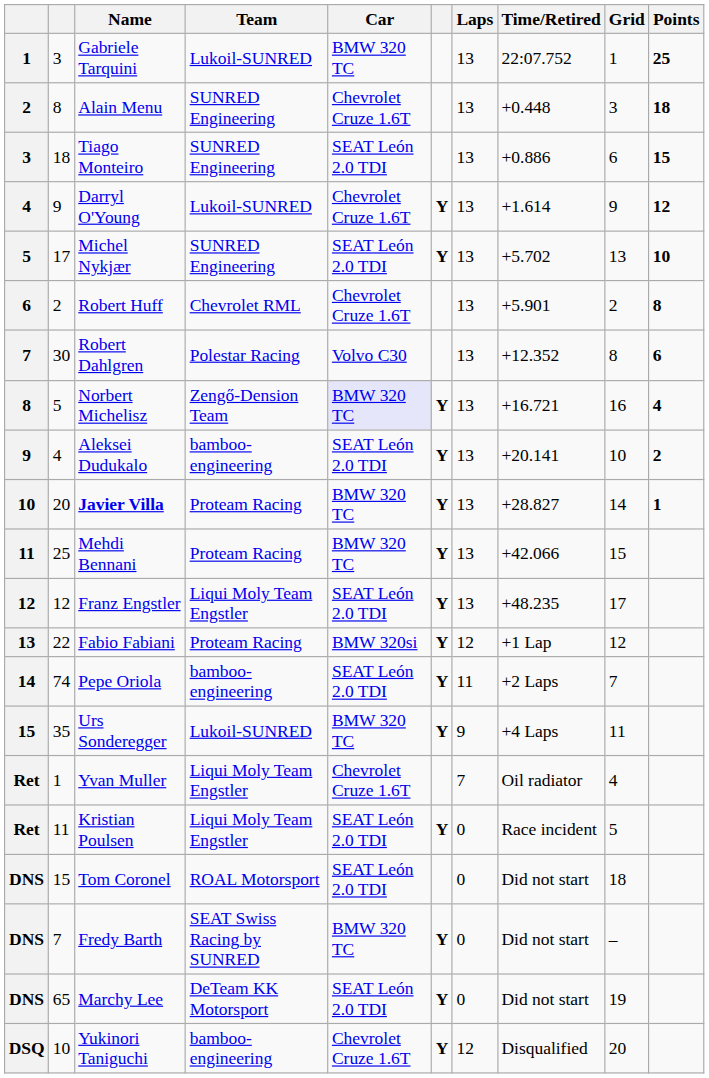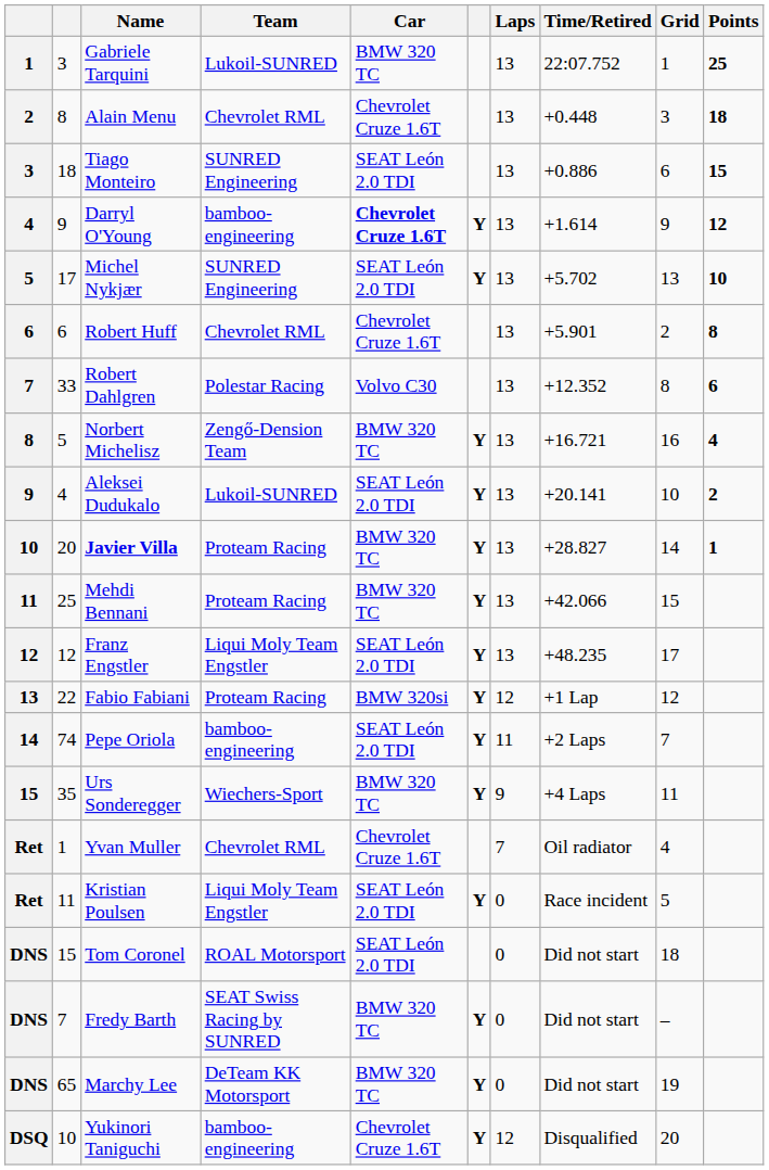 <table class="wikitable sortable" style="font-size: 95%;">
 <tr>
 <th></th>
 <th></th>
 <th>Name</th>
 <th>Team</th>
 <th>Car</th>
 <th></th>
 <th>Laps</th>
 <th>Time/Retired</th>
 <th>Grid</th>
 <th>Points</th>
 </tr>
 <tr>
 <th>1</th>
 <td>3</td>
 <td> <a href='#'>Gabriele Tarquini</a></td>
 <td><a href='#'>Lukoil-SUNRED</a></td>
 <td><a href='#'>BMW 320 TC</a></td>
 <td></td>
 <td>13</td>
 <td>22:07.752</td>
 <td>1</td>
 <td><strong>25</strong></td>
 </tr>
 <tr>
 <th>2</th>
 <td>8</td>
 <td> <a href='#'>Alain Menu</a></td>
-<td><a href='#'>SUNRED Engineering</a></td>
+<td><a href='#'>Chevrolet RML</a></td>
 <td><a href='#'>Chevrolet Cruze 1.6T</a></td>
 <td></td>
 <td>13</td>
 <td>+0.448</td>
 <td>3</td>
 <td><strong>18</strong></td>
 </tr>
 <tr>
 <th>3</th>
 <td>18</td>
 <td> <a href='#'>Tiago Monteiro</a></td>
 <td><a href='#'>SUNRED Engineering</a></td>
 <td><a href='#'>SEAT León 2.0 TDI</a></td>
 <td></td>
 <td>13</td>
 <td>+0.886</td>
 <td>6</td>
 <td><strong>15</strong></td>
 </tr>
 <tr>
 <th>4</th>
 <td>9</td>
 <td> <a href='#'>Darryl O'Young</a></td>
-<td><a href='#'>Lukoil-SUNRED</a></td>
-<td><a href='#'>Chevrolet Cruze 1.6T</a></td>
+<td><a href='#'>bamboo-engineering</a></td>
+<td><strong><a href='#'>Chevrolet Cruze 1.6T</a></strong></td>
 <td align=center><strong><span>Y</span></strong></td>
 <td>13</td>
 <td>+1.614</td>
 <td>9</td>
 <td><strong>12</strong></td>
 </tr>
 <tr>
 <th>5</th>
 <td>17</td>
 <td> <a href='#'>Michel Nykjær</a></td>
 <td><a href='#'>SUNRED Engineering</a></td>
 <td><a href='#'>SEAT León 2.0 TDI</a></td>
 <td align=center><strong><span>Y</span></strong></td>
 <td>13</td>
 <td>+5.702</td>
 <td>13</td>
 <td><strong>10</strong></td>
 </tr>
 <tr>
 <th>6</th>
-<td>2</td>
+<td>6</td>
 <td> <a href='#'>Robert Huff</a></td>
 <td><a href='#'>Chevrolet RML</a></td>
 <td><a href='#'>Chevrolet Cruze 1.6T</a></td>
 <td></td>
 <td>13</td>
 <td>+5.901</td>
 <td>2</td>
 <td><strong>8</strong></td>
 </tr>
 <tr>
 <th>7</th>
-<td>30</td>
+<td>33</td>
 <td> <a href='#'>Robert Dahlgren</a></td>
 <td><a href='#'>Polestar Racing</a></td>
 <td><a href='#'>Volvo C30</a></td>
 <td></td>
 <td>13</td>
 <td>+12.352</td>
 <td>8</td>
 <td><strong>6</strong></td>
 </tr>
 <tr>
 <th>8</th>
 <td>5</td>
 <td> <a href='#'>Norbert Michelisz</a></td>
 <td><a href='#'>Zengő-Dension Team</a></td>
-<td style="background: lavender;"><a href='#'>BMW 320 TC</a></td>
+<td><a href='#'>BMW 320 TC</a></td>
 <td align=center><strong><span>Y</span></strong></td>
 <td>13</td>
 <td>+16.721</td>
 <td>16</td>
 <td><strong>4</strong></td>
 </tr>
 <tr>
 <th>9</th>
 <td>4</td>
 <td> <a href='#'>Aleksei Dudukalo</a></td>
-<td><a href='#'>bamboo-engineering</a></td>
+<td><a href='#'>Lukoil-SUNRED</a></td>
 <td><a href='#'>SEAT León 2.0 TDI</a></td>
 <td align=center><strong><span>Y</span></strong></td>
 <td>13</td>
 <td>+20.141</td>
 <td>10</td>
 <td><strong>2</strong></td>
 </tr>
 <tr>
 <th>10</th>
 <td>20</td>
 <td> <strong><a href='#'>Javier Villa</a></strong></td>
 <td><a href='#'>Proteam Racing</a></td>
 <td><a href='#'>BMW 320 TC</a></td>
 <td align=center><strong><span>Y</span></strong></td>
 <td>13</td>
 <td>+28.827</td>
 <td>14</td>
 <td><strong>1</strong></td>
 </tr>
 <tr>
 <th>11</th>
 <td>25</td>
 <td> <a href='#'>Mehdi Bennani</a></td>
 <td><a href='#'>Proteam Racing</a></td>
 <td><a href='#'>BMW 320 TC</a></td>
 <td align=center><strong><span>Y</span></strong></td>
 <td>13</td>
 <td>+42.066</td>
 <td>15</td>
 <td></td>
 </tr>
 <tr>
 <th>12</th>
 <td>12</td>
 <td> <a href='#'>Franz Engstler</a></td>
 <td><a href='#'>Liqui Moly Team Engstler</a></td>
 <td><a href='#'>SEAT León 2.0 TDI</a></td>
 <td align=center><strong><span>Y</span></strong></td>
 <td>13</td>
 <td>+48.235</td>
 <td>17</td>
 <td></td>
 </tr>
 <tr>
 <th>13</th>
 <td>22</td>
 <td> <a href='#'>Fabio Fabiani</a></td>
 <td><a href='#'>Proteam Racing</a></td>
 <td><a href='#'>BMW 320si</a></td>
 <td align=center><strong><span>Y</span></strong></td>
 <td>12</td>
 <td>+1 Lap</td>
 <td>12</td>
 <td></td>
 </tr>
 <tr>
 <th>14</th>
 <td>74</td>
 <td> <a href='#'>Pepe Oriola</a></td>
 <td><a href='#'>bamboo-engineering</a></td>
 <td><a href='#'>SEAT León 2.0 TDI</a></td>
 <td align=center><strong><span>Y</span></strong></td>
 <td>11</td>
 <td>+2 Laps</td>
 <td>7</td>
 <td></td>
 </tr>
 <tr>
 <th>15</th>
 <td>35</td>
 <td> <a href='#'>Urs Sonderegger</a></td>
-<td><a href='#'>Lukoil-SUNRED</a></td>
+<td><a href='#'>Wiechers-Sport</a></td>
 <td><a href='#'>BMW 320 TC</a></td>
 <td align=center><strong><span>Y</span></strong></td>
 <td>9</td>
 <td>+4 Laps</td>
 <td>11</td>
 <td></td>
 </tr>
 <tr>
 <th>Ret</th>
 <td>1</td>
 <td> <a href='#'>Yvan Muller</a></td>
-<td><a href='#'>Liqui Moly Team Engstler</a></td>
+<td><a href='#'>Chevrolet RML</a></td>
 <td><a href='#'>Chevrolet Cruze 1.6T</a></td>
 <td></td>
 <td>7</td>
 <td>Oil radiator</td>
 <td>4</td>
 <td></td>
 </tr>
 <tr>
 <th>Ret</th>
 <td>11</td>
 <td> <a href='#'>Kristian Poulsen</a></td>
 <td><a href='#'>Liqui Moly Team Engstler</a></td>
 <td><a href='#'>SEAT León 2.0 TDI</a></td>
 <td align=center><strong><span>Y</span></strong></td>
 <td>0</td>
 <td>Race incident</td>
 <td>5</td>
 <td></td>
 </tr>
 <tr>
 <th>DNS</th>
 <td>15</td>
 <td> <a href='#'>Tom Coronel</a></td>
 <td><a href='#'>ROAL Motorsport</a></td>
 <td><a href='#'>SEAT León 2.0 TDI</a></td>
 <td></td>
 <td>0</td>
 <td>Did not start</td>
 <td>18</td>
 <td></td>
 </tr>
 <tr>
 <th>DNS</th>
 <td>7</td>
 <td> <a href='#'>Fredy Barth</a></td>
 <td><a href='#'>SEAT Swiss Racing by SUNRED</a></td>
 <td><a href='#'>BMW 320 TC</a></td>
 <td align=center><strong><span>Y</span></strong></td>
 <td>0</td>
 <td>Did not start</td>
 <td>–</td>
 <td></td>
 </tr>
 <tr>
 <th>DNS</th>
 <td>65</td>
 <td> <a href='#'>Marchy Lee</a></td>
 <td><a href='#'>DeTeam KK Motorsport</a></td>
-<td><a href='#'>SEAT León 2.0 TDI</a></td>
+<td><a href='#'>BMW 320 TC</a></td>
 <td align=center><strong><span>Y</span></strong></td>
 <td>0</td>
 <td>Did not start</td>
 <td>19</td>
 <td></td>
 </tr>
 <tr>
 <th>DSQ</th>
 <td>10</td>
 <td> <a href='#'>Yukinori Taniguchi</a></td>
 <td><a href='#'>bamboo-engineering</a></td>
 <td><a href='#'>Chevrolet Cruze 1.6T</a></td>
 <td align=center><strong><span>Y</span></strong></td>
 <td>12</td>
 <td>Disqualified</td>
 <td>20</td>
 <td></td>
 </tr>
 </table>
